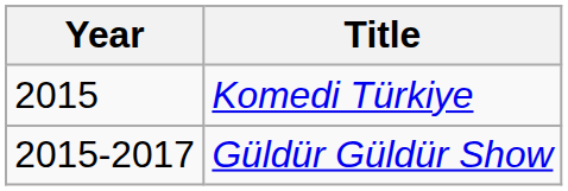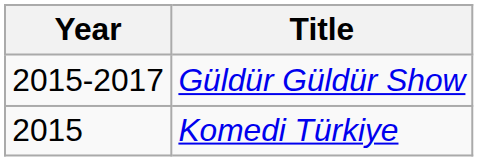 <table class="wikitable">
 <tr>
 <th>Year</th>
 <th>Title</th>
 </tr>
 <tr>
+<td>2015-2017</td>
+<td><em><a href='#'>Güldür Güldür Show</a></em></td>
+</tr>
+<tr>
 <td>2015</td>
 <td><em><a href='#'>Komedi Türkiye</a></em></td>
 </tr>
-<tr>
-<td>2015-2017</td>
-<td><em><a href='#'>Güldür Güldür Show</a></em></td>
-</tr>
 </table>
